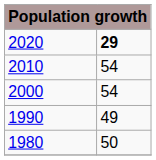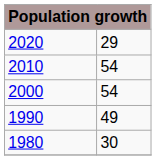 <table class="wikitable">
 <tr>
 <th style="background:#AF9999;" colspan="2">Population growth</th>
 </tr>
 <tr>
 <td><a href='#'>2020</a></td>
-<td><strong>29</strong></td>
+<td>29</td>
 </tr>
 <tr>
 <td><a href='#'>2010</a></td>
 <td>54</td>
 </tr>
 <tr>
 <td><a href='#'>2000</a></td>
 <td>54</td>
 </tr>
 <tr>
 <td><a href='#'>1990</a></td>
 <td>49</td>
 </tr>
 <tr>
 <td><a href='#'>1980</a></td>
-<td>50</td>
+<td>30</td>
 </tr>
 <tr>
 </tr>
 </table>
